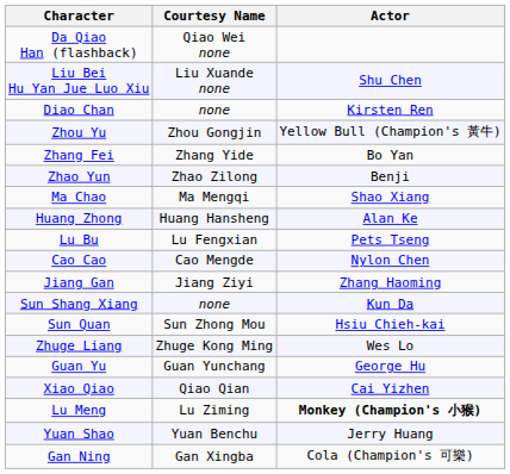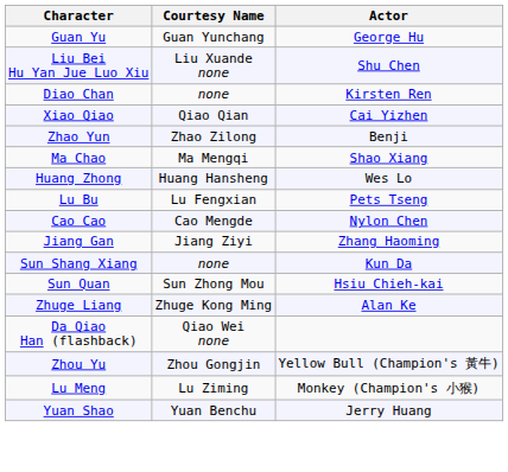 <table class="wikitable" style="text-align:center;">
 <tr bgcolor="#e6e9ff">
 <th>Character</th>
 <th>Courtesy Name</th>
 <th>Actor</th>
 </tr>
 <tr>
-<td><a href='#'>Da Qiao</a> <br><a href='#'>Han</a> (flashback)</td>
-<td>Qiao Wei<br><em>none</em></td>
-<td></td>
+<td><a href='#'>Guan Yu</a></td>
+<td>Guan Yunchang</td>
+<td><a href='#'>George Hu</a></td>
 </tr>
 <tr bgcolor="#F3F4FD">
 <td><a href='#'>Liu Bei</a> <br><a href='#'>Hu Yan Jue Luo Xiu</a></td>
 <td>Liu Xuande <br><em>none</em></td>
 <td><a href='#'>Shu Chen</a></td>
 </tr>
 <tr>
 <td><a href='#'>Diao Chan</a></td>
 <td><em>none</em></td>
 <td><a href='#'>Kirsten Ren</a></td>
 </tr>
 <tr bgcolor="#F3F4FD">
-<td><a href='#'>Zhou Yu</a></td>
-<td>Zhou Gongjin</td>
-<td>Yellow Bull (Champion's 黃牛)</td>
-</tr>
-<tr>
-<td><a href='#'>Zhang Fei</a></td>
-<td>Zhang Yide</td>
-<td>Bo Yan</td>
+<td><a href='#'>Xiao Qiao</a></td>
+<td>Qiao Qian</td>
+<td><a href='#'>Cai Yizhen</a></td>
 </tr>
 <tr bgcolor="#F3F4FD">
 <td><a href='#'>Zhao Yun</a></td>
 <td>Zhao Zilong</td>
 <td>Benji</td>
 </tr>
 <tr>
 <td><a href='#'>Ma Chao</a></td>
 <td>Ma Mengqi</td>
 <td><a href='#'>Shao Xiang</a></td>
 </tr>
 <tr bgcolor="#F3F4FD">
 <td><a href='#'>Huang Zhong</a></td>
 <td>Huang Hansheng</td>
-<td><a href='#'>Alan Ke</a></td>
+<td>Wes Lo</td>
 </tr>
 <tr>
 <td><a href='#'>Lu Bu</a></td>
 <td>Lu Fengxian</td>
 <td><a href='#'>Pets Tseng</a></td>
 </tr>
 <tr bgcolor="#F3F4FD">
 <td><a href='#'>Cao Cao</a></td>
 <td>Cao Mengde</td>
 <td><a href='#'>Nylon Chen</a></td>
 </tr>
 <tr>
 <td><a href='#'>Jiang Gan</a></td>
 <td>Jiang Ziyi</td>
 <td><a href='#'>Zhang Haoming</a></td>
 </tr>
 <tr bgcolor="#F3F4FD">
 <td><a href='#'>Sun Shang Xiang</a></td>
 <td><em>none</em></td>
 <td><a href='#'>Kun Da</a></td>
 </tr>
 <tr>
 <td><a href='#'>Sun Quan</a></td>
 <td>Sun Zhong Mou</td>
 <td><a href='#'>Hsiu Chieh-kai</a></td>
 </tr>
 <tr bgcolor="F3F4FD">
 <td><a href='#'>Zhuge Liang</a></td>
 <td>Zhuge Kong Ming</td>
-<td>Wes Lo</td>
+<td><a href='#'>Alan Ke</a></td>
 </tr>
 <tr>
-<td><a href='#'>Guan Yu</a></td>
-<td>Guan Yunchang</td>
-<td><a href='#'>George Hu</a></td>
+<td><a href='#'>Da Qiao</a> <br><a href='#'>Han</a> (flashback)</td>
+<td>Qiao Wei<br><em>none</em></td>
+<td></td>
 </tr>
 <tr bgcolor="#F3F4FD">
-<td><a href='#'>Xiao Qiao</a></td>
-<td>Qiao Qian</td>
-<td><a href='#'>Cai Yizhen</a></td>
+<td><a href='#'>Zhou Yu</a></td>
+<td>Zhou Gongjin</td>
+<td>Yellow Bull (Champion's 黃牛)</td>
 </tr>
 <tr>
 <td><a href='#'>Lu Meng</a></td>
 <td>Lu Ziming</td>
-<td><strong>Monkey (Champion's 小猴)</strong></td>
+<td>Monkey (Champion's 小猴)</td>
 </tr>
 <tr bgcolor="#F3F4FD">
 <td><a href='#'>Yuan Shao</a></td>
 <td>Yuan Benchu</td>
 <td>Jerry Huang</td>
 </tr>
-<tr>
-<td><a href='#'>Gan Ning</a></td>
-<td>Gan Xingba</td>
-<td>Cola (Champion's 可樂)</td>
-</tr>
 </table>
